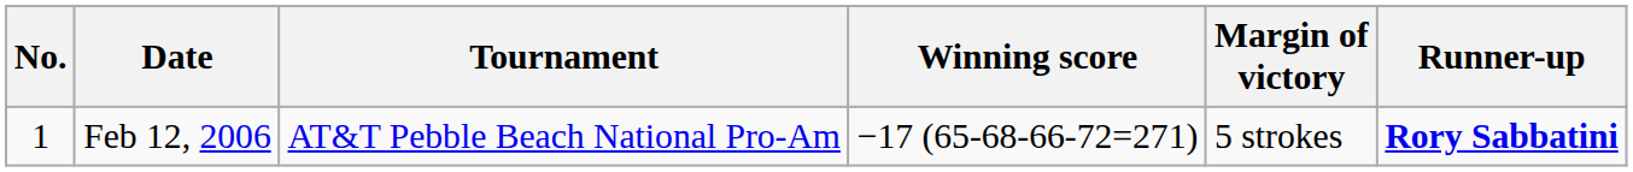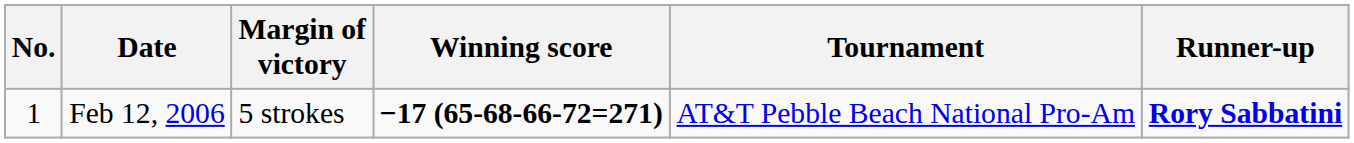 <table class="wikitable" style="font-size:95%;">
 <tr style="background:#eeeeee;">
 <th>No.</th>
 <th>Date</th>
+<th>Margin of<br>victory</th>
+<th>Winning score</th>
 <th>Tournament</th>
-<th>Winning score</th>
-<th>Margin of<br>victory</th>
 <th>Runner-up</th>
 </tr>
 <tr>
 <td align=center>1</td>
 <td>Feb 12, <a href='#'>2006</a></td>
+<td>5 strokes</td>
+<td><strong>−17 (65-68-66-72=271)</strong></td>
 <td><a href='#'>AT&T Pebble Beach National Pro-Am</a></td>
-<td>−17 (65-68-66-72=271)</td>
-<td>5 strokes</td>
 <td><strong> <a href='#'>Rory Sabbatini</a></strong></td>
 </tr>
 </table>
